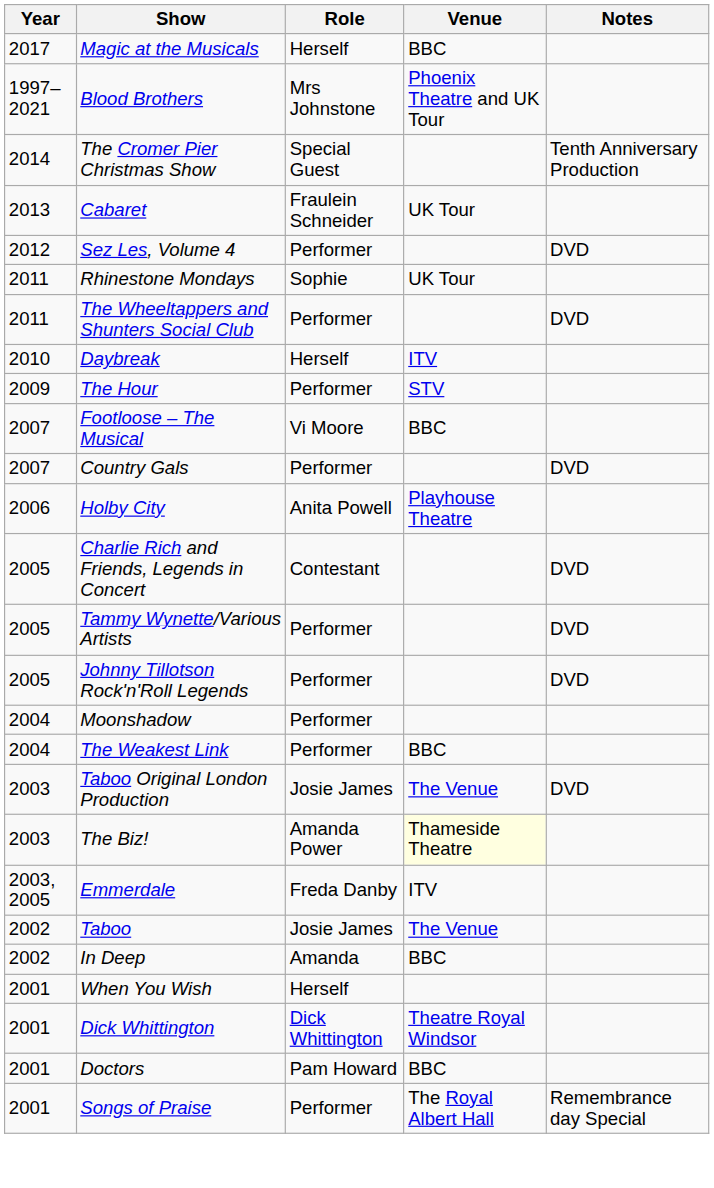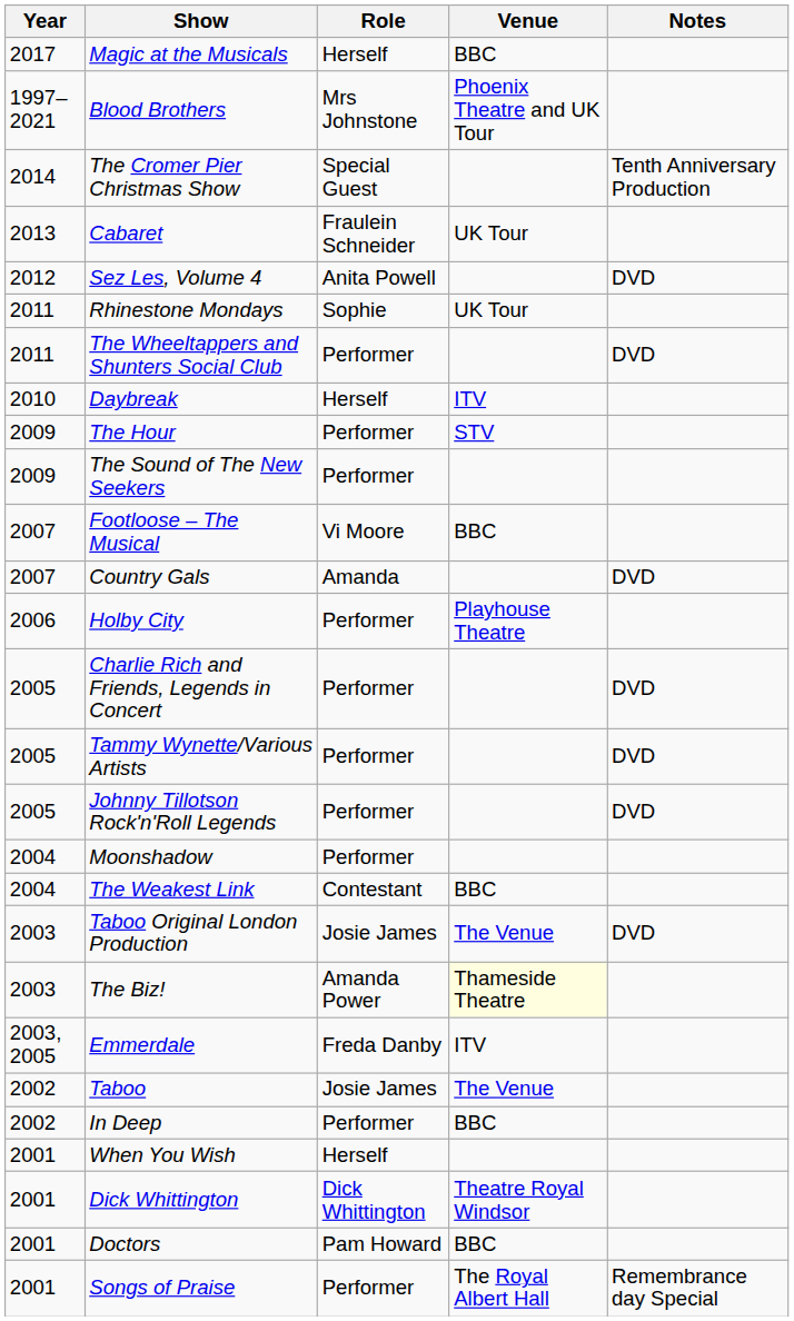 <table class="wikitable">
 <tr>
 <th>Year</th>
 <th>Show</th>
 <th>Role</th>
 <th>Venue</th>
 <th>Notes</th>
 </tr>
 <tr>
 <td>2017</td>
 <td><em><a href='#'>Magic at the Musicals</a></em></td>
 <td>Herself</td>
 <td>BBC</td>
 <td></td>
 </tr>
 <tr>
 <td>1997–2021</td>
 <td><em><a href='#'>Blood Brothers</a></em></td>
 <td>Mrs Johnstone</td>
 <td><a href='#'>Phoenix Theatre</a> and UK Tour</td>
 <td></td>
 </tr>
 <tr>
 <td>2014</td>
 <td><em>The <a href='#'>Cromer Pier</a> Christmas Show</em></td>
 <td>Special Guest</td>
 <td></td>
 <td>Tenth Anniversary Production</td>
 </tr>
 <tr>
 <td>2013</td>
 <td><em><a href='#'>Cabaret</a></em></td>
 <td>Fraulein Schneider</td>
 <td>UK Tour</td>
 <td></td>
 </tr>
 <tr>
 <td>2012</td>
 <td><em><a href='#'>Sez Les</a>, Volume 4</em></td>
-<td>Performer</td>
+<td>Anita Powell</td>
 <td></td>
 <td>DVD</td>
 </tr>
 <tr>
 <td>2011</td>
 <td><em>Rhinestone Mondays</em></td>
 <td>Sophie</td>
 <td>UK Tour</td>
 <td></td>
 </tr>
 <tr>
 <td>2011</td>
 <td><em><a href='#'>The Wheeltappers and Shunters Social Club</a></em></td>
 <td>Performer</td>
 <td></td>
 <td>DVD</td>
 </tr>
 <tr>
 <td>2010</td>
 <td><em><a href='#'>Daybreak</a></em></td>
 <td>Herself</td>
 <td><a href='#'>ITV</a></td>
 <td></td>
 </tr>
 <tr>
 <td>2009</td>
 <td><em> <a href='#'>The Hour</a> </em></td>
 <td>Performer</td>
 <td><a href='#'>STV</a></td>
 <td></td>
 </tr>
 <tr>
+<td>2009</td>
+<td><em> The Sound of The <a href='#'>New Seekers</a> </em></td>
+<td>Performer</td>
+<td></td>
+<td></td>
+</tr>
+<tr>
 <td>2007</td>
 <td><em><a href='#'>Footloose – The Musical</a></em></td>
 <td>Vi Moore</td>
 <td>BBC</td>
 <td></td>
 </tr>
 <tr>
 <td>2007</td>
 <td><em>Country Gals</em></td>
-<td>Performer</td>
+<td>Amanda</td>
 <td></td>
 <td>DVD</td>
 </tr>
 <tr>
 <td>2006</td>
 <td><em><a href='#'>Holby City</a></em></td>
-<td>Anita Powell</td>
+<td>Performer</td>
 <td><a href='#'>Playhouse Theatre</a></td>
 <td></td>
 </tr>
 <tr>
 <td>2005</td>
 <td><em><a href='#'>Charlie Rich</a> and Friends, Legends in Concert</em></td>
-<td>Contestant</td>
+<td>Performer</td>
 <td></td>
 <td>DVD</td>
 </tr>
 <tr>
 <td>2005</td>
 <td><em><a href='#'>Tammy Wynette</a>/Various Artists</em></td>
 <td>Performer</td>
 <td></td>
 <td>DVD</td>
 </tr>
 <tr>
 <td>2005</td>
 <td><em><a href='#'>Johnny Tillotson</a> Rock'n'Roll Legends</em></td>
 <td>Performer</td>
 <td></td>
 <td>DVD</td>
 </tr>
 <tr>
 <td>2004</td>
 <td><em>Moonshadow</em></td>
 <td>Performer</td>
 <td></td>
 <td></td>
 </tr>
 <tr>
 <td>2004</td>
 <td><em><a href='#'>The Weakest Link</a></em></td>
-<td>Performer</td>
+<td>Contestant</td>
 <td>BBC</td>
 <td></td>
 </tr>
 <tr>
 <td>2003</td>
 <td><em><a href='#'>Taboo</a> Original London Production</em></td>
 <td>Josie James</td>
 <td><a href='#'>The Venue</a></td>
 <td>DVD</td>
 </tr>
 <tr>
 <td>2003</td>
 <td><em>The Biz!</em></td>
 <td>Amanda Power</td>
 <td style="background: lightyellow;">Thameside Theatre</td>
 <td></td>
 </tr>
 <tr>
 <td>2003, 2005</td>
 <td><em><a href='#'>Emmerdale</a> </em></td>
 <td>Freda Danby</td>
 <td>ITV</td>
 <td></td>
 </tr>
 <tr>
 <td>2002</td>
 <td><em><a href='#'>Taboo</a></em></td>
 <td>Josie James</td>
 <td><a href='#'>The Venue</a></td>
 <td></td>
 </tr>
 <tr>
 <td>2002</td>
 <td><em>In Deep</em></td>
-<td>Amanda</td>
+<td>Performer</td>
 <td>BBC</td>
 <td></td>
 </tr>
 <tr>
 <td>2001</td>
 <td><em>When You Wish</em></td>
 <td>Herself</td>
 <td></td>
 <td></td>
 </tr>
 <tr>
 <td>2001</td>
 <td><em><a href='#'>Dick Whittington</a></em></td>
 <td><a href='#'>Dick Whittington</a></td>
 <td><a href='#'>Theatre Royal Windsor</a></td>
 <td></td>
 </tr>
 <tr>
 <td>2001</td>
 <td><em>Doctors</em></td>
 <td>Pam Howard</td>
 <td>BBC</td>
 <td></td>
 </tr>
 <tr>
 <td>2001</td>
 <td><em><a href='#'>Songs of Praise</a></em></td>
 <td>Performer</td>
 <td>The <a href='#'>Royal Albert Hall</a></td>
 <td>Remembrance day Special</td>
 </tr>
 </table>
